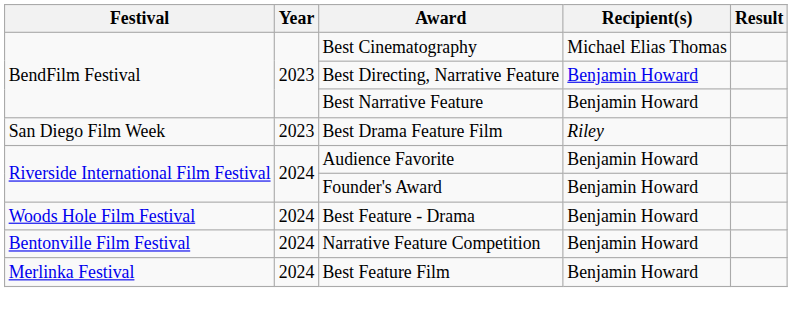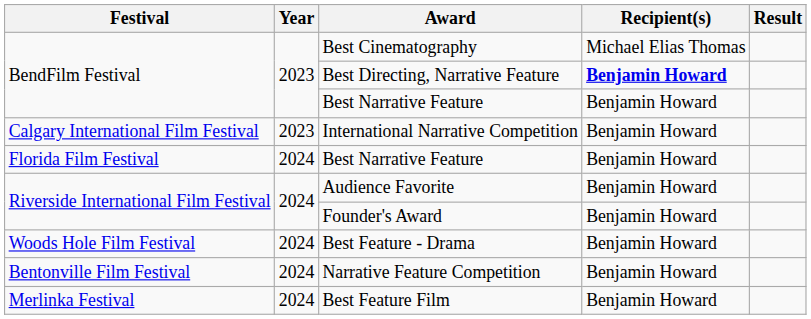 <table class="wikitable">
 <tr>
 <th>Festival</th>
 <th>Year</th>
 <th>Award</th>
 <th>Recipient(s)</th>
 <th>Result</th>
 </tr>
 <tr>
 <td rowspan="3">BendFilm Festival</td>
 <td rowspan="3">2023</td>
 <td>Best Cinematography</td>
 <td>Michael Elias Thomas</td>
 <td></td>
 </tr>
 <tr>
 <td>Best Directing, Narrative Feature</td>
-<td><a href='#'>Benjamin Howard</a></td>
+<td><strong><a href='#'>Benjamin Howard</a></strong></td>
 <td></td>
 </tr>
 <tr>
 <td>Best Narrative Feature</td>
 <td>Benjamin Howard</td>
 <td></td>
 </tr>
 <tr>
-<td>San Diego Film Week</td>
+<td><a href='#'>Calgary International Film Festival</a></td>
 <td>2023</td>
-<td>Best Drama Feature Film</td>
-<td><em>Riley</em></td>
+<td>International Narrative Competition</td>
+<td>Benjamin Howard</td>
+<td></td>
+</tr>
+<tr>
+<td><a href='#'>Florida Film Festival</a></td>
+<td>2024</td>
+<td>Best Narrative Feature</td>
+<td>Benjamin Howard</td>
 <td></td>
 </tr>
 <tr>
 <td rowspan="2"><a href='#'>Riverside International Film Festival</a></td>
 <td rowspan="2">2024</td>
 <td>Audience Favorite</td>
 <td>Benjamin Howard</td>
 <td></td>
 </tr>
 <tr>
 <td>Founder's Award</td>
 <td>Benjamin Howard</td>
 <td></td>
 </tr>
 <tr>
 <td><a href='#'>Woods Hole Film Festival</a></td>
 <td>2024</td>
 <td>Best Feature - Drama</td>
 <td>Benjamin Howard</td>
 <td></td>
 </tr>
 <tr>
 <td><a href='#'>Bentonville Film Festival</a></td>
 <td>2024</td>
 <td>Narrative Feature Competition</td>
 <td>Benjamin Howard</td>
 <td></td>
 </tr>
 <tr>
 <td><a href='#'>Merlinka Festival</a></td>
 <td>2024</td>
 <td>Best Feature Film</td>
 <td>Benjamin Howard</td>
 <td></td>
 </tr>
 </table>
